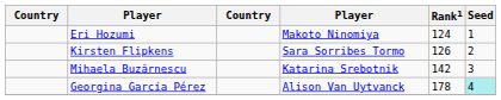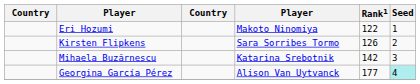 <table class="sortable wikitable">
 <tr>
 <th width="70">Country</th>
 <th width="175">Player</th>
 <th width="70">Country</th>
 <th width="175">Player</th>
 <th>Rank<sup>1</sup></th>
 <th>Seed</th>
 </tr>
 <tr>
 <td></td>
 <td><a href='#'>Eri Hozumi</a></td>
 <td></td>
 <td><a href='#'>Makoto Ninomiya</a></td>
-<td>124</td>
+<td>122</td>
 <td>1</td>
 </tr>
 <tr>
 <td></td>
 <td><a href='#'>Kirsten Flipkens</a></td>
 <td></td>
 <td><a href='#'>Sara Sorribes Tormo</a></td>
 <td>126</td>
 <td>2</td>
 </tr>
 <tr>
 <td></td>
 <td><a href='#'>Mihaela Buzărnescu</a></td>
 <td></td>
 <td><a href='#'>Katarina Srebotnik</a></td>
 <td>142</td>
 <td>3</td>
 </tr>
 <tr>
 <td></td>
 <td><a href='#'>Georgina García Pérez</a></td>
 <td></td>
 <td><a href='#'>Alison Van Uytvanck</a></td>
-<td>178</td>
+<td>177</td>
 <td style="background: paleturquoise;">4</td>
 </tr>
 <tr>
 </tr>
 </table>
